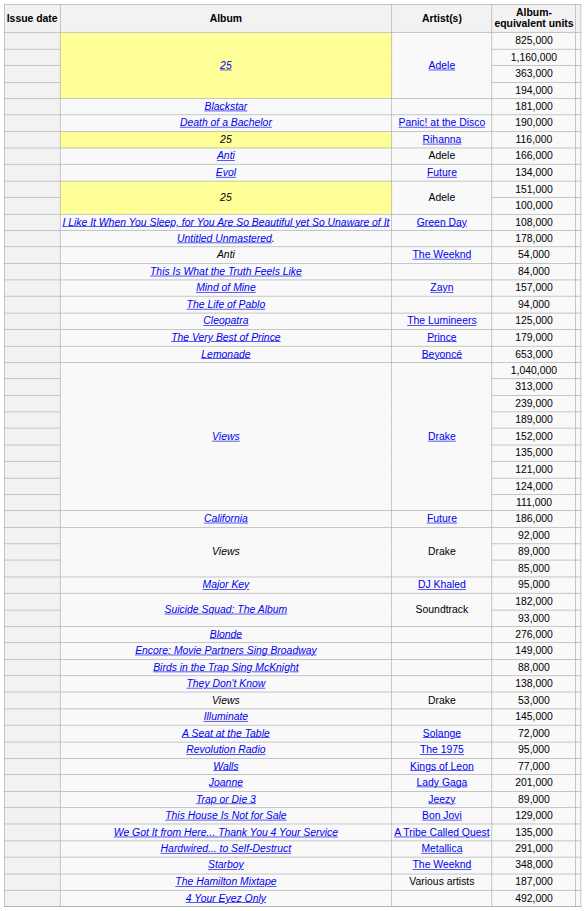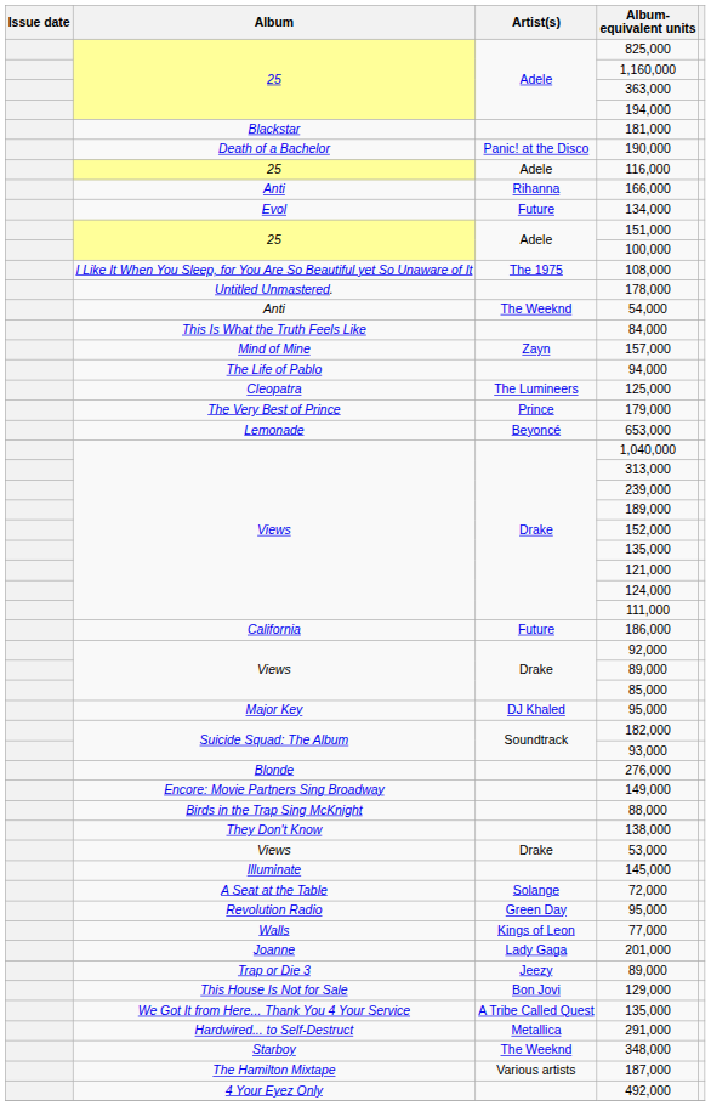 <table class="wikitable sortable plainrowheaders" style="text-align: center">
 <tr>
 <th scope=col>Issue date</th>
 <th scope=col>Album</th>
 <th scope=col>Artist(s)</th>
 <th scope=col>Album-<br>equivalent units</th>
 <th scope=col class="unsortable"></th>
 </tr>
 <tr>
 <th scope="row"></th>
 <td bgcolor=#FFFF99 rowspan="4"><em><a href='#'>25</a></em> </td>
 <td rowspan="4"><a href='#'>Adele</a></td>
 <td rowspan="1">825,000</td>
 <td></td>
 </tr>
 <tr>
 <th scope="row"></th>
 <td rowspan="1">1,160,000</td>
 <td></td>
 </tr>
 <tr>
 <th scope="row"></th>
 <td rowspan="1">363,000</td>
 <td></td>
 </tr>
 <tr>
 <th scope="row"></th>
 <td rowspan="1">194,000</td>
 <td></td>
 </tr>
 <tr>
 <th scope="row"></th>
 <td><em><a href='#'>Blackstar</a></em></td>
 <td></td>
 <td>181,000</td>
 <td></td>
 </tr>
 <tr>
 <th scope="row"></th>
 <td><em><a href='#'>Death of a Bachelor</a></em></td>
 <td><a href='#'>Panic! at the Disco</a></td>
 <td>190,000</td>
 <td></td>
 </tr>
 <tr>
 <th scope="row"></th>
 <td bgcolor=#FFFF99 rowspan="1"><em>25</em> </td>
-<td><a href='#'>Rihanna</a></td>
+<td>Adele</td>
 <td>116,000</td>
 <td></td>
 </tr>
 <tr>
 <th scope="row"></th>
 <td><em><a href='#'>Anti</a></em></td>
-<td>Adele</td>
+<td><a href='#'>Rihanna</a></td>
 <td>166,000</td>
 <td></td>
 </tr>
 <tr>
 <th scope="row"></th>
 <td><em><a href='#'>Evol</a></em></td>
 <td><a href='#'>Future</a></td>
 <td>134,000</td>
 <td></td>
 </tr>
 <tr>
 <th scope="row"></th>
 <td bgcolor=#FFFF99 rowspan="2"><em>25</em> </td>
 <td rowspan="2">Adele</td>
 <td rowspan="1">151,000</td>
 <td></td>
 </tr>
 <tr>
 <th scope="row"></th>
 <td rowspan="1">100,000</td>
 <td></td>
 </tr>
 <tr>
 <th scope="row"></th>
 <td><em><a href='#'>I Like It When You Sleep, for You Are So Beautiful yet So Unaware of It</a></em></td>
-<td><a href='#'>Green Day</a></td>
+<td data-sort-value="Nineteen Seventy Five, The"><a href='#'>The 1975</a></td>
 <td>108,000</td>
 <td></td>
 </tr>
 <tr>
 <th scope="row"></th>
 <td><em><a href='#'>Untitled Unmastered</a>.</em></td>
 <td></td>
 <td>178,000</td>
 <td></td>
 </tr>
 <tr>
 <th scope="row"></th>
 <td><em>Anti</em></td>
 <td data-sort-value="Weeknd, The"><a href='#'>The Weeknd</a></td>
 <td>54,000</td>
 <td></td>
 </tr>
 <tr>
 <th scope="row"></th>
 <td><em><a href='#'>This Is What the Truth Feels Like</a></em></td>
 <td></td>
 <td>84,000</td>
 <td></td>
 </tr>
 <tr>
 <th scope="row"></th>
 <td><em><a href='#'>Mind of Mine</a></em></td>
 <td><a href='#'>Zayn</a></td>
 <td>157,000</td>
 <td></td>
 </tr>
 <tr>
 <th scope="row"></th>
 <td><em><a href='#'>The Life of Pablo</a></em></td>
 <td></td>
 <td>94,000</td>
 <td></td>
 </tr>
 <tr>
 <th scope="row"></th>
 <td><em><a href='#'>Cleopatra</a></em></td>
 <td data-sort-value="Lumineers, The"><a href='#'>The Lumineers</a></td>
 <td>125,000</td>
 <td></td>
 </tr>
 <tr>
 <th scope="row"></th>
 <td><em><a href='#'>The Very Best of Prince</a></em></td>
 <td><a href='#'>Prince</a></td>
 <td>179,000</td>
 <td></td>
 </tr>
 <tr>
 <th scope="row"></th>
 <td><em><a href='#'>Lemonade</a></em></td>
 <td><a href='#'>Beyoncé</a></td>
 <td>653,000</td>
 <td></td>
 </tr>
 <tr>
 <th scope="row"></th>
 <td rowspan="9"><em><a href='#'>Views</a></em></td>
 <td rowspan="9"><a href='#'>Drake</a></td>
 <td rowspan="1">1,040,000</td>
 <td></td>
 </tr>
 <tr>
 <th scope="row"></th>
 <td rowspan="1">313,000</td>
 <td></td>
 </tr>
 <tr>
 <th scope="row"></th>
 <td rowspan="1">239,000</td>
 <td></td>
 </tr>
 <tr>
 <th scope="row"></th>
 <td rowspan="1">189,000</td>
 <td></td>
 </tr>
 <tr>
 <th scope="row"></th>
 <td rowspan="1">152,000</td>
 <td></td>
 </tr>
 <tr>
 <th scope="row"></th>
 <td rowspan="1">135,000</td>
 <td></td>
 </tr>
 <tr>
 <th scope="row"></th>
 <td rowspan="1">121,000</td>
 <td></td>
 </tr>
 <tr>
 <th scope="row"></th>
 <td rowspan="1">124,000</td>
 <td></td>
 </tr>
 <tr>
 <th scope="row"></th>
 <td rowspan="1">111,000</td>
 <td></td>
 </tr>
 <tr>
 <th scope="row"></th>
 <td><em><a href='#'>California</a></em></td>
 <td><a href='#'>Future</a></td>
 <td>186,000</td>
 <td></td>
 </tr>
 <tr>
 <th scope="row"></th>
 <td rowspan="3"><em>Views</em></td>
 <td rowspan="3">Drake</td>
 <td rowspan="1">92,000</td>
 <td></td>
 </tr>
 <tr>
 <th scope="row"></th>
 <td rowspan="1">89,000</td>
 <td></td>
 </tr>
 <tr>
 <th scope="row"></th>
 <td rowspan="1">85,000</td>
 <td></td>
 </tr>
 <tr>
 <th scope="row"></th>
 <td><em><a href='#'>Major Key</a></em></td>
 <td><a href='#'>DJ Khaled</a></td>
 <td>95,000</td>
 <td></td>
 </tr>
 <tr>
 <th scope="row"></th>
 <td rowspan="2"><em><a href='#'>Suicide Squad: The Album</a></em></td>
 <td rowspan="2">Soundtrack</td>
 <td rowspan="1">182,000</td>
 <td></td>
 </tr>
 <tr>
 <th scope="row"></th>
 <td rowspan="1">93,000</td>
 <td></td>
 </tr>
 <tr>
 <th scope="row"></th>
 <td><em><a href='#'>Blonde</a></em></td>
 <td></td>
 <td>276,000</td>
 <td></td>
 </tr>
 <tr>
 <th scope="row"></th>
 <td><em><a href='#'>Encore: Movie Partners Sing Broadway</a></em></td>
 <td></td>
 <td>149,000</td>
 <td></td>
 </tr>
 <tr>
 <th scope="row"></th>
 <td><em><a href='#'>Birds in the Trap Sing McKnight</a></em></td>
 <td></td>
 <td>88,000</td>
 <td></td>
 </tr>
 <tr>
 <th scope="row"></th>
 <td><em><a href='#'>They Don't Know</a></em></td>
 <td></td>
 <td>138,000</td>
 <td></td>
 </tr>
 <tr>
 <th scope="row"></th>
 <td><em>Views</em></td>
 <td>Drake</td>
 <td>53,000</td>
 <td></td>
 </tr>
 <tr>
 <th scope="row"></th>
 <td><em><a href='#'>Illuminate</a></em></td>
 <td></td>
 <td>145,000</td>
 <td></td>
 </tr>
 <tr>
 <th scope="row"></th>
 <td><em><a href='#'>A Seat at the Table</a></em></td>
 <td><a href='#'>Solange</a></td>
 <td>72,000</td>
 <td></td>
 </tr>
 <tr>
 <th scope="row"></th>
 <td><em><a href='#'>Revolution Radio</a></em></td>
-<td data-sort-value="Nineteen Seventy Five, The"><a href='#'>The 1975</a></td>
+<td><a href='#'>Green Day</a></td>
 <td>95,000</td>
 <td></td>
 </tr>
 <tr>
 <th scope="row"></th>
 <td><em><a href='#'>Walls</a></em></td>
 <td><a href='#'>Kings of Leon</a></td>
 <td>77,000</td>
 <td></td>
 </tr>
 <tr>
 <th scope="row"></th>
 <td><em><a href='#'>Joanne</a></em></td>
 <td><a href='#'>Lady Gaga</a></td>
 <td>201,000</td>
 <td></td>
 </tr>
 <tr>
 <th scope="row"></th>
 <td><em><a href='#'>Trap or Die 3</a></em></td>
 <td><a href='#'>Jeezy</a></td>
 <td>89,000</td>
 <td></td>
 </tr>
 <tr>
 <th scope="row"></th>
 <td><em><a href='#'>This House Is Not for Sale</a></em></td>
 <td><a href='#'>Bon Jovi</a></td>
 <td>129,000</td>
 <td></td>
 </tr>
 <tr>
 <th scope="row"></th>
 <td><em><a href='#'>We Got It from Here... Thank You 4 Your Service</a></em></td>
 <td data-sort-value="Tribe Called Quest, A"><a href='#'>A Tribe Called Quest</a></td>
 <td>135,000</td>
 <td></td>
 </tr>
 <tr>
 <th scope="row"></th>
 <td><em><a href='#'>Hardwired... to Self-Destruct</a></em></td>
 <td><a href='#'>Metallica</a></td>
 <td>291,000</td>
 <td></td>
 </tr>
 <tr>
 <th scope="row"></th>
 <td><em><a href='#'>Starboy</a></em></td>
 <td data-sort-value="Weeknd, The"><a href='#'>The Weeknd</a></td>
 <td>348,000</td>
 <td></td>
 </tr>
 <tr>
 <th scope="row"></th>
 <td><em><a href='#'>The Hamilton Mixtape</a></em></td>
 <td>Various artists</td>
 <td>187,000</td>
 <td></td>
 </tr>
 <tr>
 <th scope="row"></th>
 <td><em><a href='#'>4 Your Eyez Only</a></em></td>
 <td></td>
 <td>492,000</td>
 <td></td>
 </tr>
 <tr>
 </tr>
 </table>
